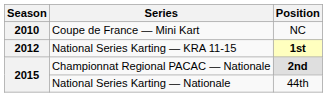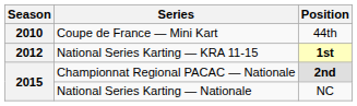 <table class="wikitable" style="font-size: 85%; text-align:center">
 <tr>
 <th>Season</th>
 <th>Series</th>
 <th>Position</th>
 </tr>
 <tr>
 <th>2010</th>
 <td align="left">Coupe de France — Mini Kart</td>
-<td>NC</td>
+<td>44th</td>
 </tr>
 <tr>
 <th>2012</th>
 <td align="left">National Series Karting — KRA 11-15</td>
 <td style="background:#FFFFBF;"><strong>1st</strong></td>
 </tr>
 <tr>
 <th rowspan="2">2015</th>
 <td align="left">Championnat Regional PACAC — Nationale</td>
 <td style="background:#DFDFDF;"><strong>2nd</strong></td>
 </tr>
 <tr>
 <td align="left">National Series Karting — Nationale</td>
-<td>44th</td>
+<td>NC</td>
 </tr>
 </table>
